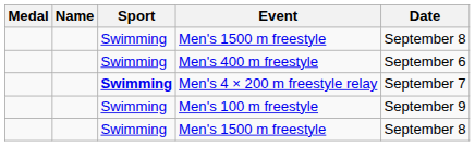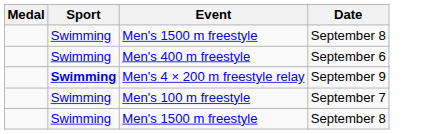 <table class="wikitable sortable">
 <tr>
 <th>Medal</th>
-<th>Name</th>
 <th>Sport</th>
 <th>Event</th>
 <th>Date</th>
 </tr>
 <tr>
-<td></td>
 <td></td>
 <td><a href='#'>Swimming</a></td>
 <td><a href='#'>Men's 1500 m freestyle</a></td>
 <td>September 8</td>
 </tr>
 <tr>
 <td></td>
-<td></td>
 <td><a href='#'>Swimming</a></td>
 <td><a href='#'>Men's 400 m freestyle</a></td>
 <td>September 6</td>
 </tr>
 <tr>
 <td></td>
-<td><br></td>
 <td><strong><a href='#'>Swimming</a></strong></td>
 <td><a href='#'>Men's 4 × 200 m freestyle relay</a></td>
-<td>September 7</td>
-</tr>
-<tr>
-<td></td>
-<td></td>
-<td><a href='#'>Swimming</a></td>
-<td><a href='#'>Men's 100 m freestyle</a></td>
 <td>September 9</td>
 </tr>
 <tr>
 <td></td>
+<td><a href='#'>Swimming</a></td>
+<td><a href='#'>Men's 100 m freestyle</a></td>
+<td>September 7</td>
+</tr>
+<tr>
 <td></td>
 <td><a href='#'>Swimming</a></td>
 <td><a href='#'>Men's 1500 m freestyle</a></td>
 <td>September 8</td>
 </tr>
 </table>
